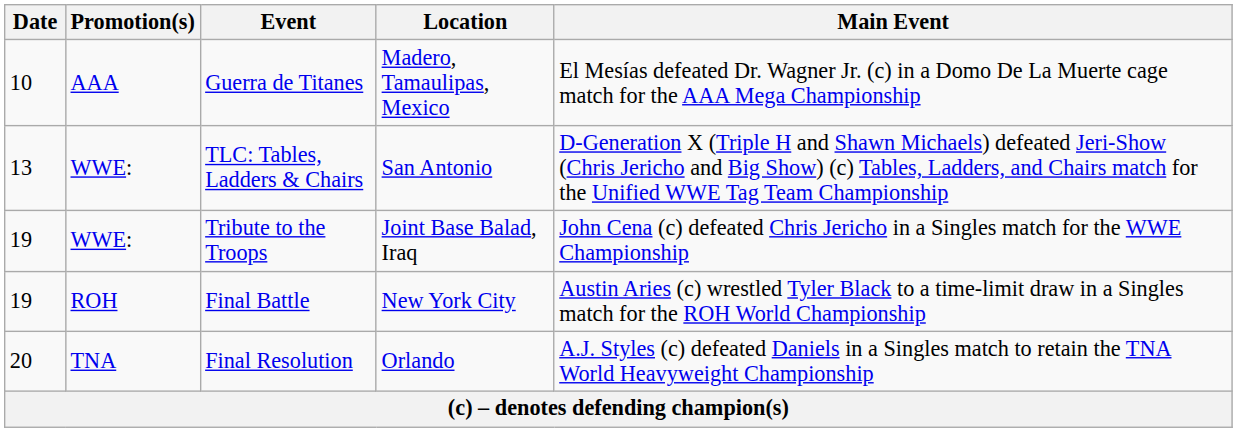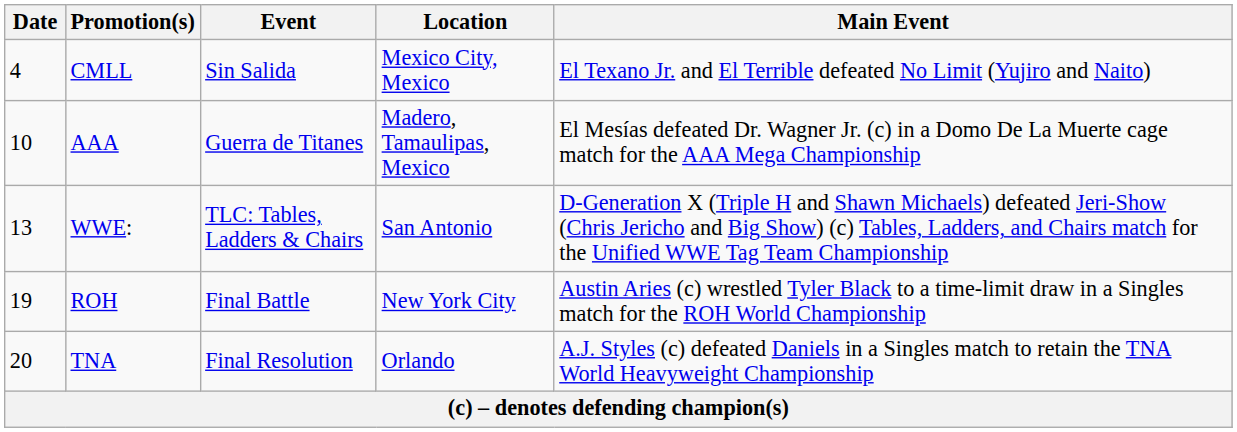 <table class="wikitable" style="width:100%;">
 <tr>
 <th width=5%>Date</th>
 <th width=5%>Promotion(s)</th>
 <th width=15%>Event</th>
 <th width=15%>Location</th>
 <th width=60%>Main Event</th>
+</tr>
+<tr>
+<td>4</td>
+<td><a href='#'>CMLL</a></td>
+<td><a href='#'>Sin Salida</a></td>
+<td><a href='#'>Mexico City, Mexico</a></td>
+<td><a href='#'>El Texano Jr.</a> and <a href='#'>El Terrible</a> defeated <a href='#'>No Limit</a> (<a href='#'>Yujiro</a> and <a href='#'>Naito</a>)</td>
 </tr>
 <tr>
 <td>10</td>
 <td><a href='#'>AAA</a></td>
 <td><a href='#'>Guerra de Titanes</a></td>
 <td><a href='#'>Madero</a>, <a href='#'>Tamaulipas</a>, <a href='#'>Mexico</a></td>
 <td>El Mesías defeated Dr. Wagner Jr. (c) in a Domo De La Muerte cage match for the <a href='#'>AAA Mega Championship</a></td>
 </tr>
 <tr>
 <td>13</td>
 <td><a href='#'>WWE</a>:<br></td>
 <td><a href='#'>TLC: Tables, Ladders & Chairs</a></td>
 <td><a href='#'>San Antonio</a></td>
 <td><a href='#'>D-Generation</a> X (<a href='#'>Triple H</a> and <a href='#'>Shawn Michaels</a>) defeated <a href='#'>Jeri-Show</a> (<a href='#'>Chris Jericho</a> and <a href='#'>Big Show</a>) (c) <a href='#'>Tables, Ladders, and Chairs match</a> for the <a href='#'>Unified WWE Tag Team Championship</a></td>
-</tr>
-<tr>
-<td>19</td>
-<td><a href='#'>WWE</a>:<br></td>
-<td><a href='#'>Tribute to the Troops</a></td>
-<td><a href='#'>Joint Base Balad</a>, Iraq</td>
-<td><a href='#'>John Cena</a> (c) defeated <a href='#'>Chris Jericho</a> in a Singles match for the <a href='#'>WWE Championship</a></td>
 </tr>
 <tr>
 <td>19</td>
 <td><a href='#'>ROH</a></td>
 <td><a href='#'>Final Battle</a></td>
 <td><a href='#'>New York City</a></td>
 <td><a href='#'>Austin Aries</a> (c) wrestled <a href='#'>Tyler Black</a> to a time-limit draw in a Singles match for the <a href='#'>ROH World Championship</a></td>
 </tr>
 <tr>
 <td>20</td>
 <td><a href='#'>TNA</a></td>
 <td><a href='#'>Final Resolution</a></td>
 <td><a href='#'>Orlando</a></td>
 <td><a href='#'>A.J. Styles</a> (c) defeated <a href='#'>Daniels</a> in a Singles match to retain the <a href='#'>TNA World Heavyweight Championship</a></td>
 </tr>
 <tr>
 <th colspan="5">(c) – denotes defending champion(s)</th>
 </tr>
 </table>
